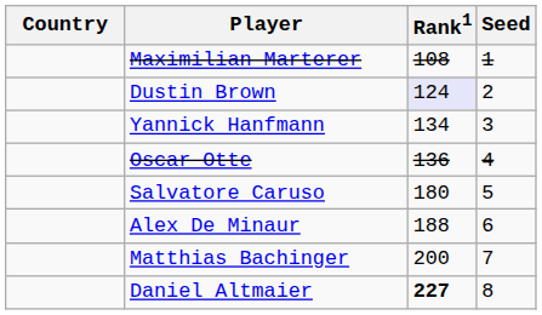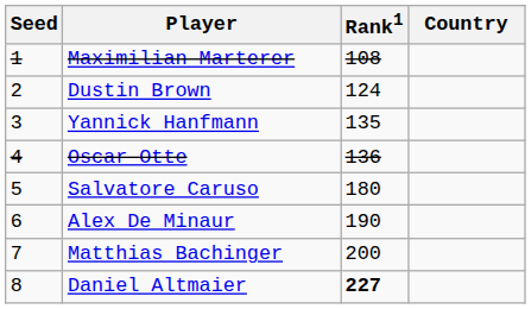 <table class="sortable wikitable">
 <tr>
-<th width="70">Country</th>
+<th>Seed</th>
 <th width="175">Player</th>
 <th>Rank<sup>1</sup></th>
-<th>Seed</th>
+<th width="70">Country</th>
 </tr>
 <tr>
-<td><s></s></td>
+<td><s>1</s></td>
 <td><s><a href='#'>Maximilian Marterer</a></s></td>
 <td><s>108</s></td>
-<td><s>1</s></td>
+<td><s></s></td>
 </tr>
 <tr>
+<td>2</td>
+<td><a href='#'>Dustin Brown</a></td>
+<td>124</td>
 <td></td>
-<td><a href='#'>Dustin Brown</a></td>
-<td style="background: lavender;">124</td>
-<td>2</td>
 </tr>
 <tr>
+<td>3</td>
+<td><a href='#'>Yannick Hanfmann</a></td>
+<td>135</td>
 <td></td>
-<td><a href='#'>Yannick Hanfmann</a></td>
-<td>134</td>
-<td>3</td>
 </tr>
 <tr>
-<td><s></s></td>
+<td><s>4</s></td>
 <td><s><a href='#'>Oscar Otte</a></s></td>
 <td><s>136</s></td>
-<td><s>4</s></td>
+<td><s></s></td>
 </tr>
 <tr>
-<td></td>
+<td>5</td>
 <td><a href='#'>Salvatore Caruso</a></td>
 <td>180</td>
-<td>5</td>
+<td></td>
 </tr>
 <tr>
+<td>6</td>
+<td><a href='#'>Alex De Minaur</a></td>
+<td>190</td>
 <td></td>
-<td><a href='#'>Alex De Minaur</a></td>
-<td>188</td>
-<td>6</td>
 </tr>
 <tr>
-<td></td>
+<td>7</td>
 <td><a href='#'>Matthias Bachinger</a></td>
 <td>200</td>
-<td>7</td>
+<td></td>
 </tr>
 <tr>
-<td></td>
+<td>8</td>
 <td><a href='#'>Daniel Altmaier</a></td>
 <td><strong>227</strong></td>
-<td>8</td>
+<td></td>
 </tr>
 </table>
